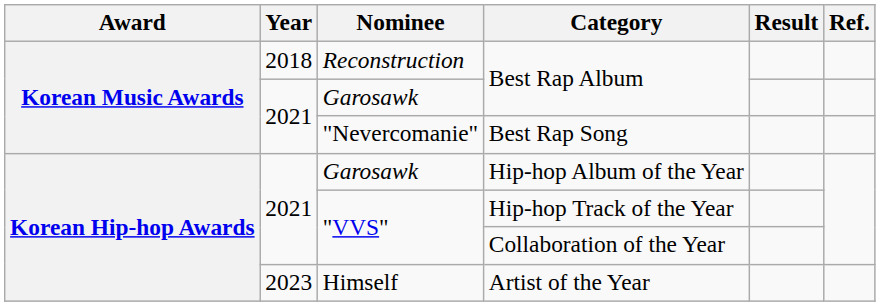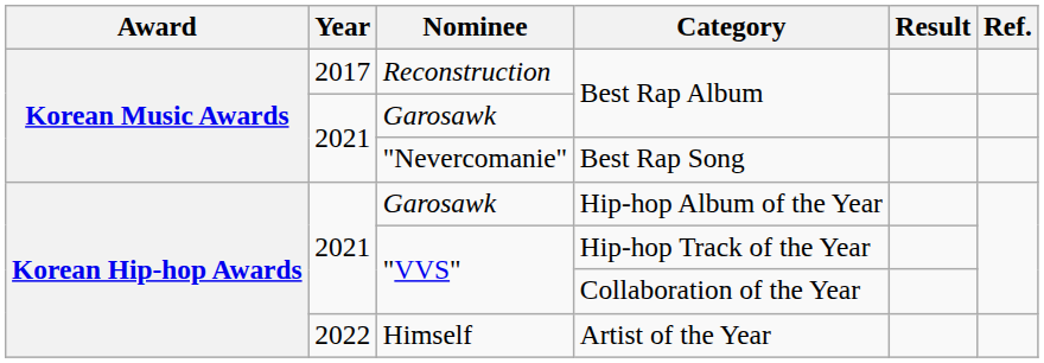 <table class="wikitable plainrowheaders">
 <tr>
 <th>Award</th>
 <th>Year</th>
 <th>Nominee</th>
 <th>Category</th>
 <th>Result</th>
 <th>Ref.</th>
 </tr>
 <tr>
 <th rowspan="3" scope="row"><a href='#'>Korean Music Awards</a></th>
-<td>2018</td>
+<td>2017</td>
 <td><em>Reconstruction</em></td>
 <td rowspan="2">Best Rap Album</td>
 <td></td>
 <td></td>
 </tr>
 <tr>
 <td rowspan="2">2021</td>
 <td><em>Garosawk</em></td>
 <td></td>
 <td></td>
 </tr>
 <tr>
 <td>"Nevercomanie"</td>
 <td>Best Rap Song</td>
 <td></td>
 <td></td>
 </tr>
 <tr>
 <th rowspan="4" scope="row"><a href='#'>Korean Hip-hop Awards</a></th>
 <td rowspan="3">2021</td>
 <td><em>Garosawk</em></td>
 <td>Hip-hop Album of the Year</td>
 <td></td>
 <td rowspan="3"></td>
 </tr>
 <tr>
 <td rowspan="2">"<a href='#'>VVS</a>"</td>
 <td>Hip-hop Track of the Year</td>
 <td></td>
 </tr>
 <tr>
 <td>Collaboration of the Year</td>
 <td></td>
 </tr>
 <tr>
-<td>2023</td>
+<td>2022</td>
 <td>Himself</td>
 <td>Artist of the Year</td>
 <td></td>
 <td></td>
 </tr>
 </table>
